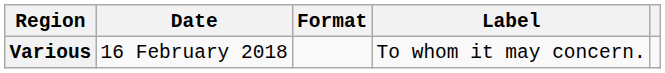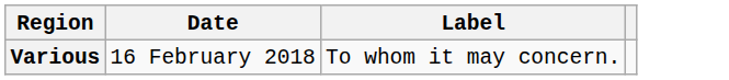 <table class="wikitable plainrowheaders">
 <tr>
 <th scope="col">Region</th>
 <th scope="col">Date</th>
-<th scope="col">Format</th>
 <th scope="col">Label</th>
 <th scope="col"></th>
 </tr>
 <tr>
 <th scope="row">Various</th>
 <td>16 February 2018</td>
-<td></td>
 <td>To whom it may concern.</td>
 <td align="center"></td>
 </tr>
 </table>
